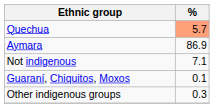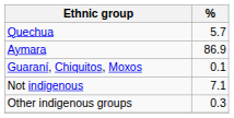 <table class="wikitable" border="1" style="width:25%;" border="1">
 <tr bgcolor=#EFEFEF>
 <th><strong>Ethnic group</strong></th>
 <th><strong>%</strong></th>
 </tr>
 <tr>
 <td><a href='#'>Quechua</a></td>
-<td align="right" style="background: lightsalmon;">5.7</td>
+<td align="right">5.7</td>
 </tr>
 <tr>
 <td><a href='#'>Aymara</a></td>
 <td align="right">86.9</td>
 </tr>
 <tr>
+<td><a href='#'>Guaraní</a>, <a href='#'>Chiquitos</a>, <a href='#'>Moxos</a></td>
+<td align="right">0.1</td>
+</tr>
+<tr>
 <td>Not <a href='#'>indigenous</a></td>
 <td align="right">7.1</td>
-</tr>
-<tr>
-<td><a href='#'>Guaraní</a>, <a href='#'>Chiquitos</a>, <a href='#'>Moxos</a></td>
-<td align="right">0.1</td>
 </tr>
 <tr>
 <td>Other indigenous groups</td>
 <td align="right">0.3</td>
 </tr>
 <tr>
 </tr>
 </table>
